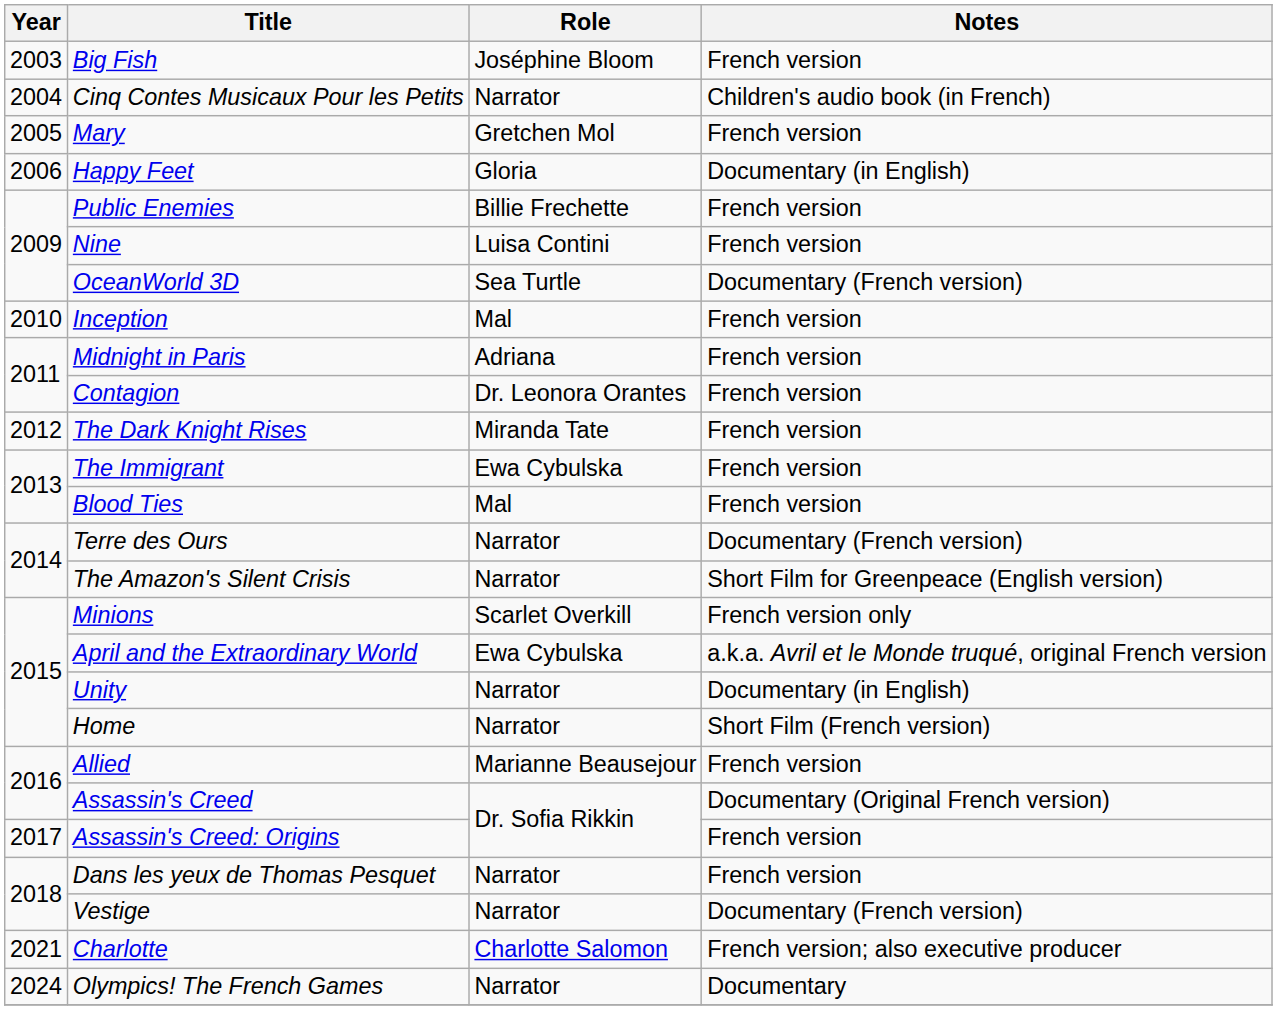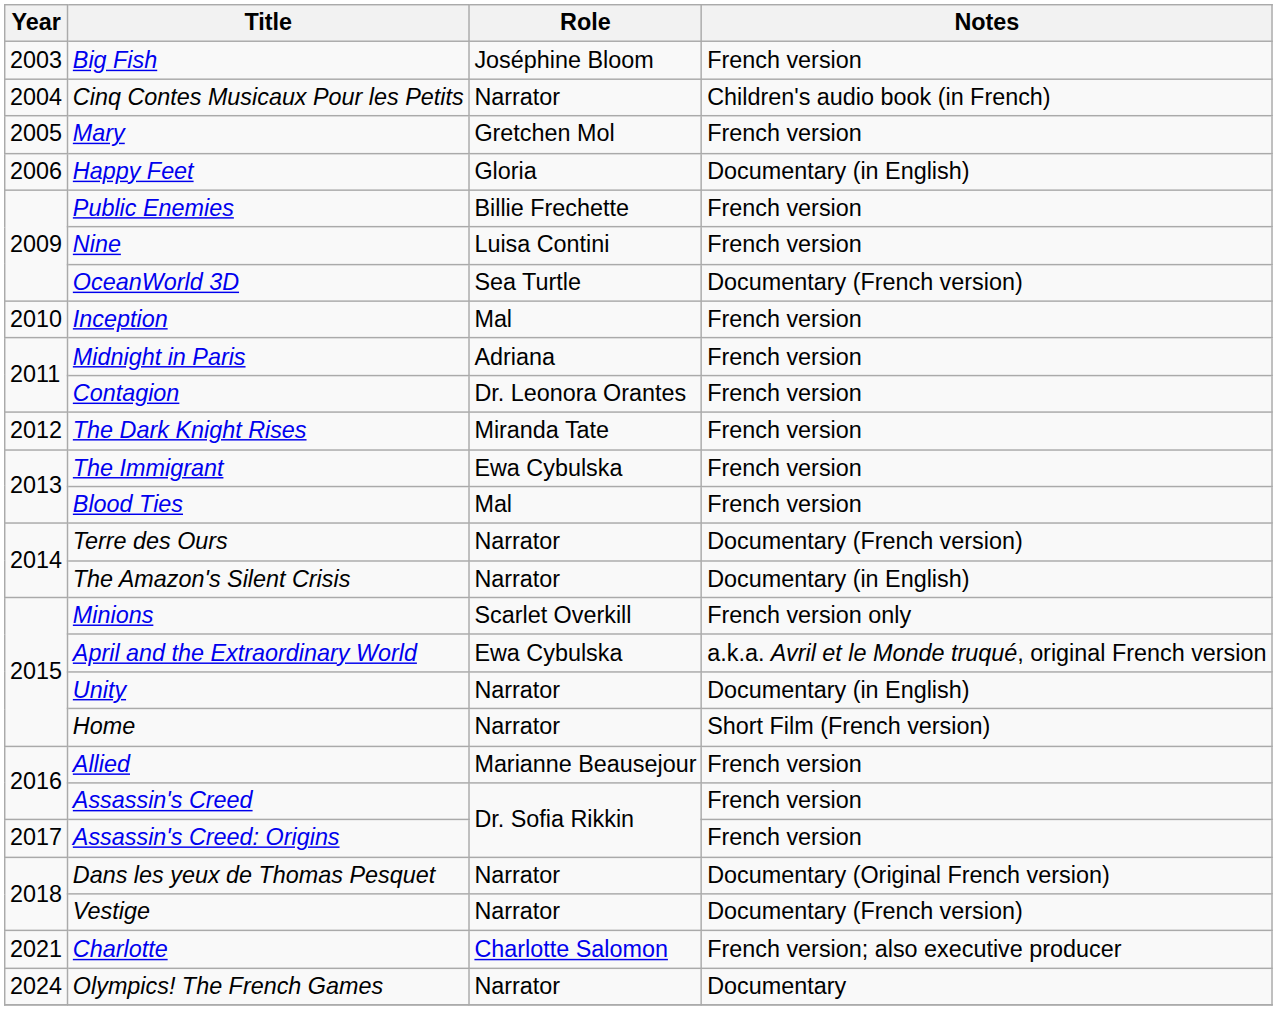 <table class="wikitable sortable">
 <tr>
 <th scope="col">Year</th>
 <th scope="col">Title</th>
 <th scope="col">Role</th>
 <th scope="col" class="unsortable">Notes</th>
 </tr>
 <tr>
 <td>2003</td>
 <td><em><a href='#'>Big Fish</a></em></td>
 <td>Joséphine Bloom</td>
 <td>French version</td>
 </tr>
 <tr>
 <td>2004</td>
 <td><em>Cinq Contes Musicaux Pour les Petits</em></td>
 <td>Narrator</td>
 <td>Children's audio book (in French)</td>
 </tr>
 <tr>
 <td>2005</td>
 <td><em><a href='#'>Mary</a></em></td>
 <td>Gretchen Mol</td>
 <td>French version</td>
 </tr>
 <tr>
 <td>2006</td>
 <td><em><a href='#'>Happy Feet</a></em></td>
 <td>Gloria</td>
 <td>Documentary (in English)</td>
 </tr>
 <tr>
 <td rowspan="3">2009</td>
 <td><em><a href='#'>Public Enemies</a></em></td>
 <td>Billie Frechette</td>
 <td>French version</td>
 </tr>
 <tr>
 <td><em><a href='#'>Nine</a></em></td>
 <td>Luisa Contini</td>
 <td>French version</td>
 </tr>
 <tr>
 <td><em><a href='#'>OceanWorld 3D</a></em></td>
 <td>Sea Turtle</td>
 <td>Documentary (French version)</td>
 </tr>
 <tr>
 <td>2010</td>
 <td><em><a href='#'>Inception</a></em></td>
 <td>Mal</td>
 <td>French version</td>
 </tr>
 <tr>
 <td rowspan="2">2011</td>
 <td><em><a href='#'>Midnight in Paris</a></em></td>
 <td>Adriana</td>
 <td>French version</td>
 </tr>
 <tr>
 <td><em><a href='#'>Contagion</a></em></td>
 <td>Dr. Leonora Orantes</td>
 <td>French version</td>
 </tr>
 <tr>
 <td>2012</td>
 <td><em><a href='#'>The Dark Knight Rises</a></em></td>
 <td>Miranda Tate</td>
 <td>French version</td>
 </tr>
 <tr>
 <td rowspan="2">2013</td>
 <td><em><a href='#'>The Immigrant</a></em></td>
 <td>Ewa Cybulska</td>
 <td>French version</td>
 </tr>
 <tr>
 <td><em><a href='#'>Blood Ties</a></em></td>
 <td>Mal</td>
 <td>French version</td>
 </tr>
 <tr>
 <td rowspan="2">2014</td>
 <td><em>Terre des Ours</em></td>
 <td>Narrator</td>
 <td>Documentary (French version)</td>
 </tr>
 <tr>
 <td><em>The Amazon's Silent Crisis</em></td>
 <td>Narrator</td>
-<td>Short Film for Greenpeace (English version)</td>
+<td>Documentary (in English)</td>
 </tr>
 <tr>
 <td rowspan="4">2015</td>
 <td><em><a href='#'>Minions</a></em></td>
 <td>Scarlet Overkill</td>
 <td>French version only</td>
 </tr>
 <tr>
 <td><em><a href='#'>April and the Extraordinary World</a></em></td>
 <td>Ewa Cybulska</td>
 <td>a.k.a. <em>Avril et le Monde truqué</em>, original French version</td>
 </tr>
 <tr>
 <td><em><a href='#'>Unity</a></em></td>
 <td>Narrator</td>
 <td>Documentary (in English)</td>
 </tr>
 <tr>
 <td><em>Home</em></td>
 <td>Narrator</td>
 <td>Short Film (French version)</td>
 </tr>
 <tr>
 <td rowspan="2">2016</td>
 <td><em><a href='#'>Allied</a></em></td>
 <td>Marianne Beausejour</td>
 <td>French version</td>
 </tr>
 <tr>
 <td><em><a href='#'>Assassin's Creed</a></em></td>
 <td rowspan="2">Dr. Sofia Rikkin</td>
-<td>Documentary (Original French version)</td>
+<td>French version</td>
 </tr>
 <tr>
 <td>2017</td>
 <td><em><a href='#'>Assassin's Creed: Origins</a></em></td>
 <td>French version</td>
 </tr>
 <tr>
 <td rowspan="2">2018</td>
 <td><em>Dans les yeux de Thomas Pesquet</em></td>
 <td>Narrator</td>
-<td>French version</td>
+<td>Documentary (Original French version)</td>
 </tr>
 <tr>
 <td><em>Vestige</em></td>
 <td>Narrator</td>
 <td>Documentary (French version)</td>
 </tr>
 <tr>
 <td>2021</td>
 <td><em><a href='#'>Charlotte</a></em></td>
 <td><a href='#'>Charlotte Salomon</a></td>
 <td>French version; also executive producer</td>
 </tr>
 <tr>
 <td>2024</td>
 <td><em>Olympics! The French Games</em></td>
 <td>Narrator</td>
 <td>Documentary</td>
 </tr>
 <tr>
 </tr>
 </table>
